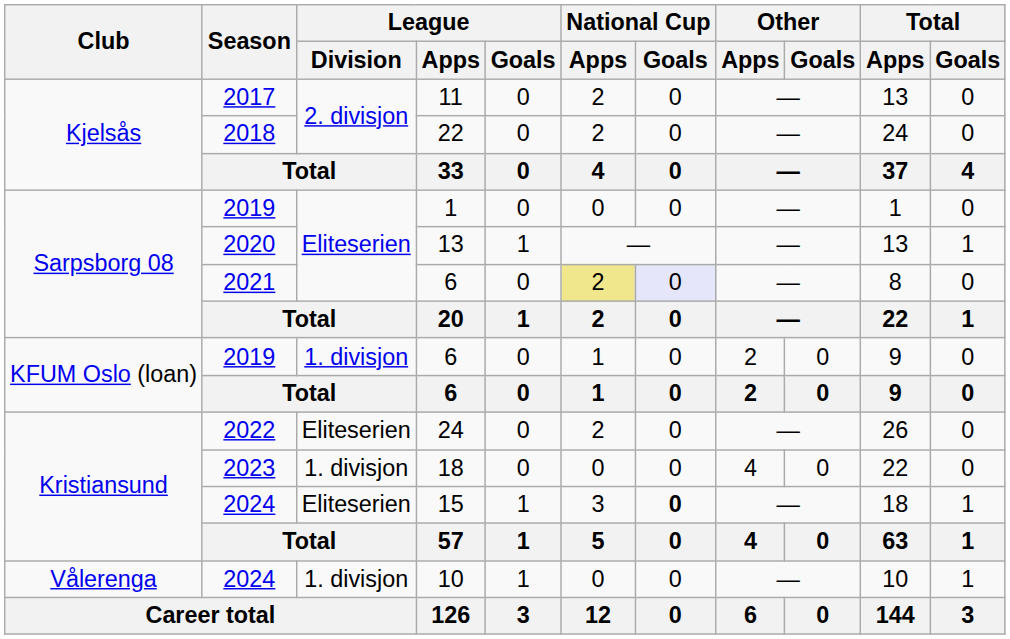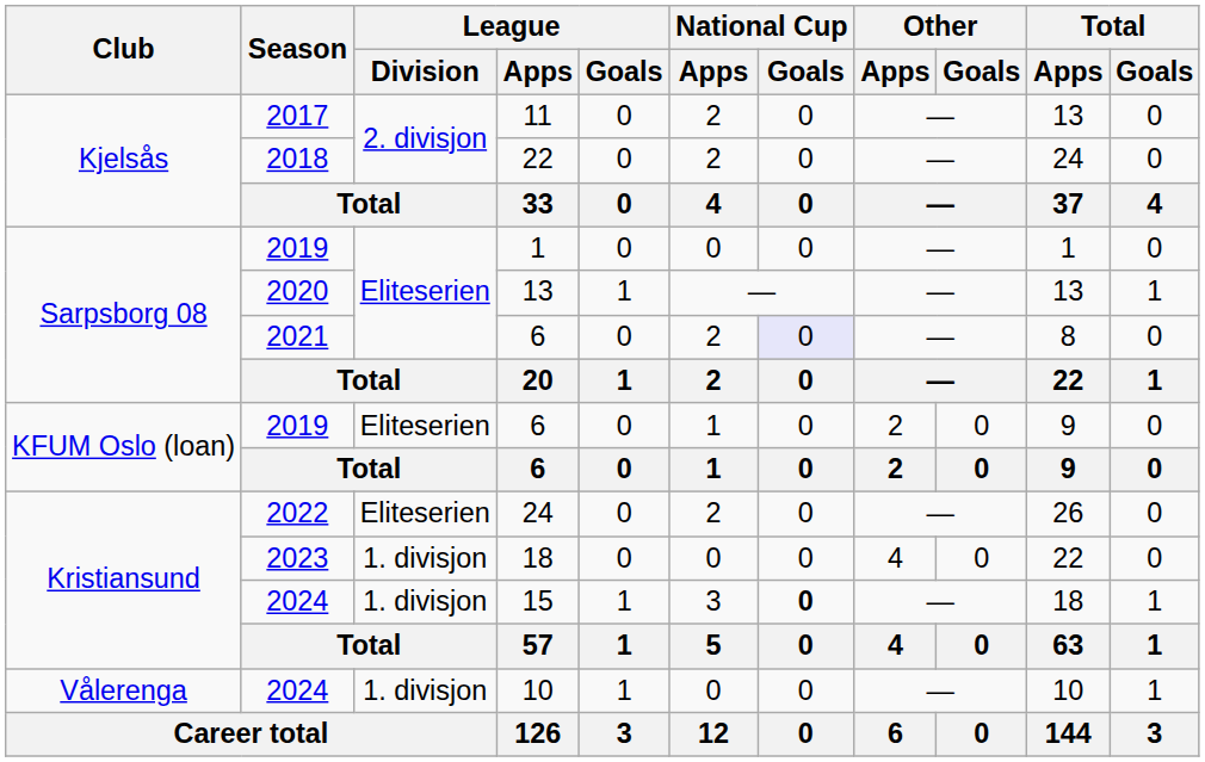 <table class="wikitable" style="text-align: center">
 <tr>
 <th rowspan="2">Club</th>
 <th rowspan="2">Season</th>
 <th colspan="3">League</th>
 <th colspan="2">National Cup</th>
 <th colspan="2">Other</th>
 <th colspan="2">Total</th>
 </tr>
 <tr>
 <th>Division</th>
 <th>Apps</th>
 <th>Goals</th>
 <th>Apps</th>
 <th>Goals</th>
 <th>Apps</th>
 <th>Goals</th>
 <th>Apps</th>
 <th>Goals</th>
 </tr>
 <tr>
 <td rowspan="3"><a href='#'>Kjelsås</a></td>
 <td><a href='#'>2017</a></td>
 <td rowspan="2"><a href='#'>2. divisjon</a></td>
 <td>11</td>
 <td>0</td>
 <td>2</td>
 <td>0</td>
 <td colspan="2">—</td>
 <td>13</td>
 <td>0</td>
 </tr>
 <tr>
 <td><a href='#'>2018</a></td>
 <td>22</td>
 <td>0</td>
 <td>2</td>
 <td>0</td>
 <td colspan="2">—</td>
 <td>24</td>
 <td>0</td>
 </tr>
 <tr>
 <th colspan="2"><strong>Total</strong></th>
 <th>33</th>
 <th>0</th>
 <th>4</th>
 <th>0</th>
 <th colspan="2">—</th>
 <th>37</th>
 <th>4</th>
 </tr>
 <tr>
 <td rowspan="4"><a href='#'>Sarpsborg 08</a></td>
 <td><a href='#'>2019</a></td>
 <td rowspan="3"><a href='#'>Eliteserien</a></td>
 <td>1</td>
 <td>0</td>
 <td>0</td>
 <td>0</td>
 <td colspan="2">—</td>
 <td>1</td>
 <td>0</td>
 </tr>
 <tr>
 <td><a href='#'>2020</a></td>
 <td>13</td>
 <td>1</td>
 <td colspan="2">—</td>
 <td colspan="2">—</td>
 <td>13</td>
 <td>1</td>
 </tr>
 <tr>
 <td><a href='#'>2021</a></td>
 <td>6</td>
 <td>0</td>
-<td style="background: khaki;">2</td>
+<td>2</td>
 <td style="background: lavender;">0</td>
 <td colspan="2">—</td>
 <td>8</td>
 <td>0</td>
 </tr>
 <tr>
 <th colspan="2">Total</th>
 <th>20</th>
 <th>1</th>
 <th>2</th>
 <th>0</th>
 <th colspan="2">—</th>
 <th>22</th>
 <th>1</th>
 </tr>
 <tr>
 <td rowspan="2"><a href='#'>KFUM Oslo</a> (loan)</td>
 <td><a href='#'>2019</a></td>
-<td><a href='#'>1. divisjon</a></td>
+<td>Eliteserien</td>
 <td>6</td>
 <td>0</td>
 <td>1</td>
 <td>0</td>
 <td>2</td>
 <td>0</td>
 <td>9</td>
 <td>0</td>
 </tr>
 <tr>
 <th colspan="2">Total</th>
 <th>6</th>
 <th>0</th>
 <th>1</th>
 <th>0</th>
 <th>2</th>
 <th>0</th>
 <th>9</th>
 <th>0</th>
 </tr>
 <tr>
 <td rowspan="4"><a href='#'>Kristiansund</a></td>
 <td><a href='#'>2022</a></td>
 <td>Eliteserien</td>
 <td>24</td>
 <td>0</td>
 <td>2</td>
 <td>0</td>
 <td colspan="2">—</td>
 <td>26</td>
 <td>0</td>
 </tr>
 <tr>
 <td><a href='#'>2023</a></td>
 <td>1. divisjon</td>
 <td>18</td>
 <td>0</td>
 <td>0</td>
 <td>0</td>
 <td>4</td>
 <td>0</td>
 <td>22</td>
 <td>0</td>
 </tr>
 <tr>
 <td><a href='#'>2024</a></td>
-<td>Eliteserien</td>
+<td>1. divisjon</td>
 <td>15</td>
 <td>1</td>
 <td>3</td>
 <td><strong>0</strong></td>
 <td colspan="2">—</td>
 <td>18</td>
 <td>1</td>
 </tr>
 <tr>
 <th colspan="2">Total</th>
 <th>57</th>
 <th>1</th>
 <th>5</th>
 <th>0</th>
 <th>4</th>
 <th>0</th>
 <th>63</th>
 <th>1</th>
 </tr>
 <tr>
 <td rowspan="1"><a href='#'>Vålerenga</a></td>
 <td><a href='#'>2024</a></td>
 <td>1. divisjon</td>
 <td>10</td>
 <td>1</td>
 <td>0</td>
 <td>0</td>
 <td colspan="2">—</td>
 <td>10</td>
 <td>1</td>
 </tr>
 <tr>
 <th colspan="3"><strong>Career total</strong></th>
 <th>126</th>
 <th>3</th>
 <th>12</th>
 <th>0</th>
 <th>6</th>
 <th>0</th>
 <th>144</th>
 <th>3</th>
 </tr>
 </table>
